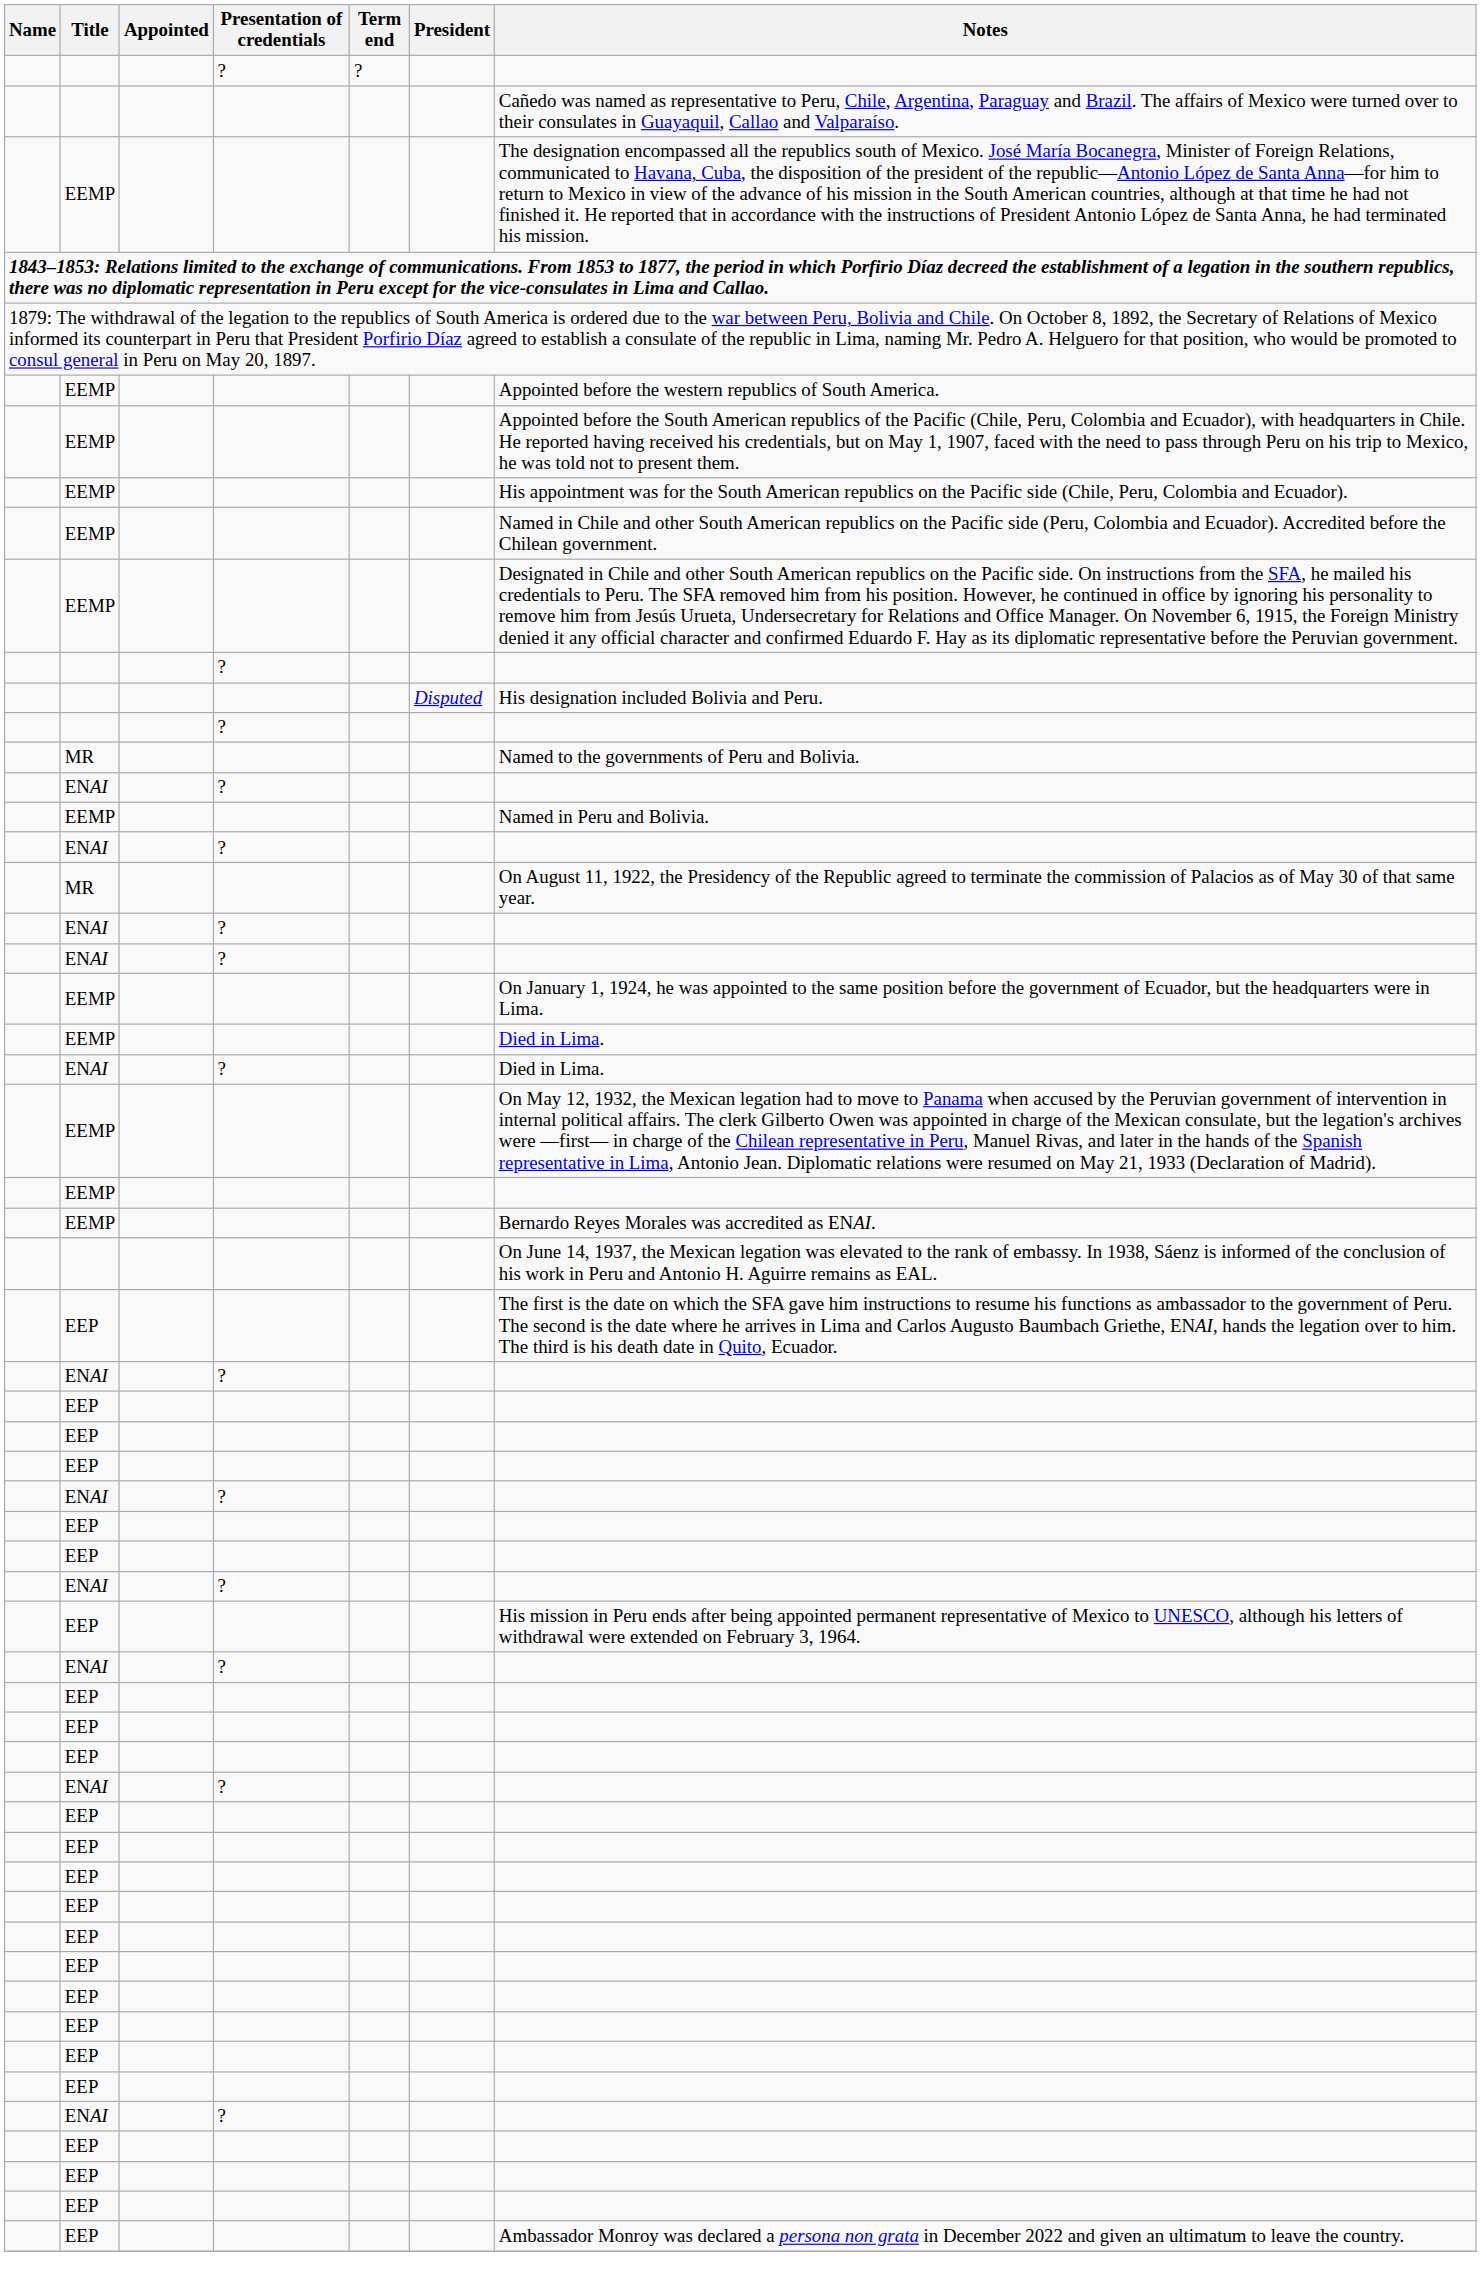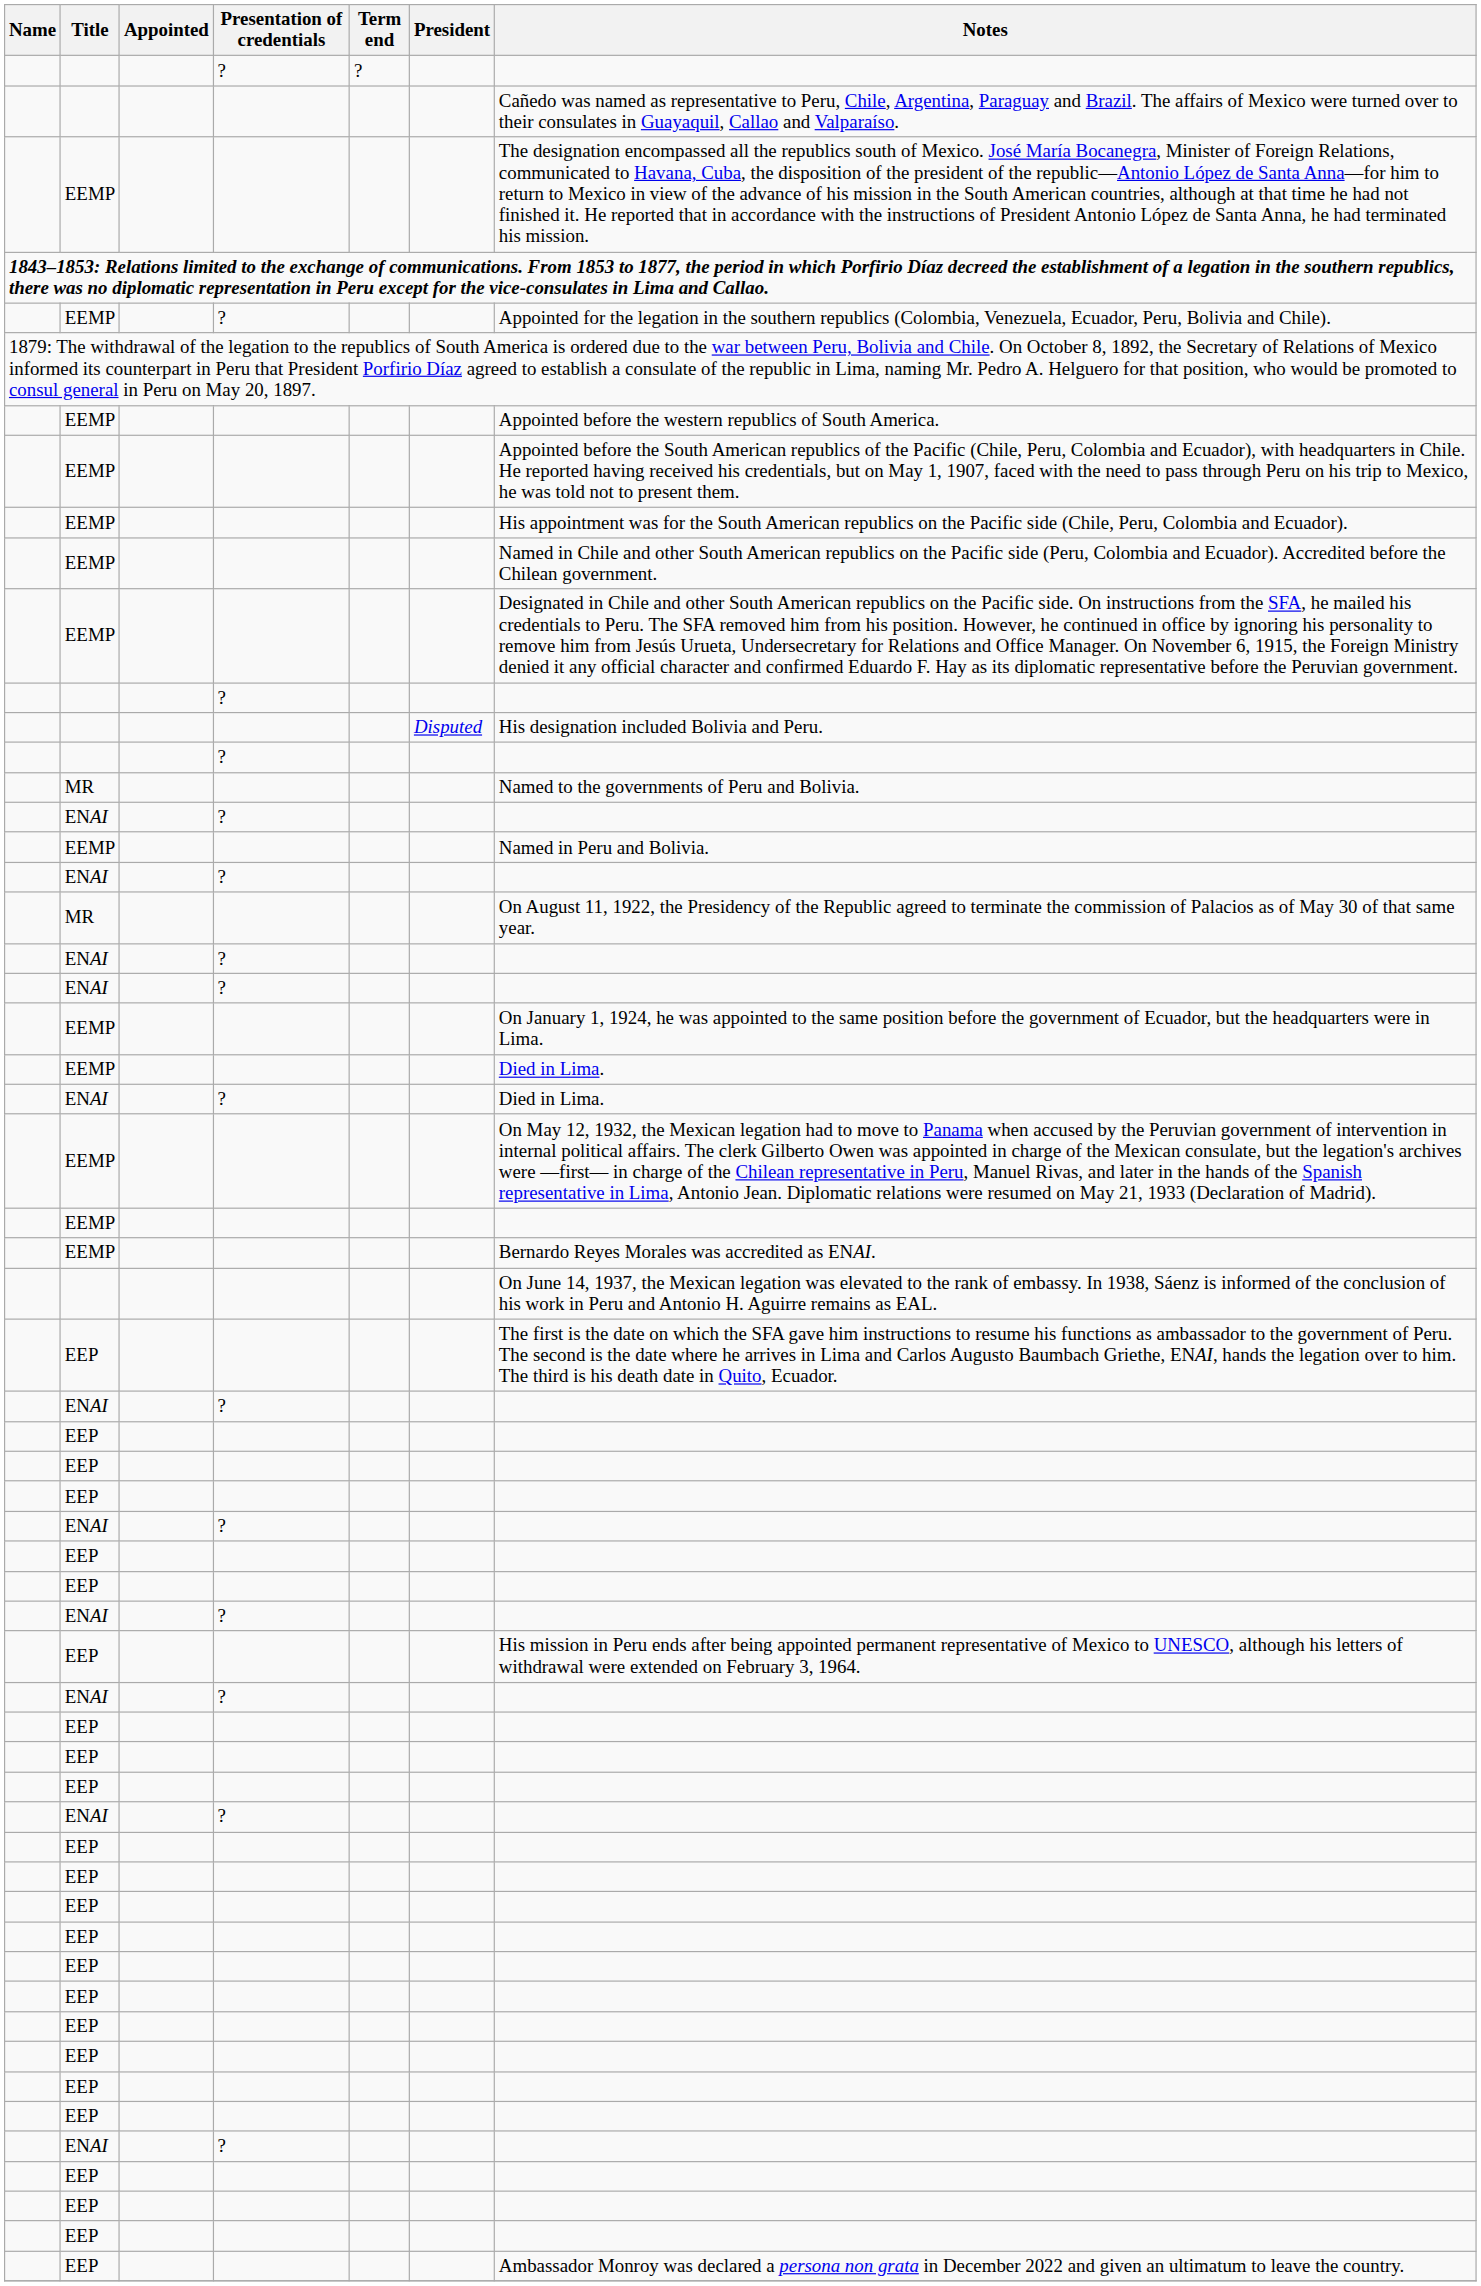 <table class=wikitable>
 <tr>
 <th>Name</th>
 <th>Title</th>
 <th>Appointed</th>
 <th>Presentation of credentials</th>
 <th>Term end</th>
 <th>President</th>
 <th class="unsortable">Notes</th>
 </tr>
 <tr>
 <td></td>
 <td></td>
 <td></td>
 <td>?</td>
 <td>?</td>
 <td></td>
 <td></td>
 </tr>
 <tr>
 <td></td>
 <td></td>
 <td></td>
 <td></td>
 <td></td>
 <td></td>
 <td>Cañedo was named as representative to Peru, <a href='#'>Chile</a>, <a href='#'>Argentina</a>, <a href='#'>Paraguay</a> and <a href='#'>Brazil</a>. The affairs of Mexico were turned over to their consulates in <a href='#'>Guayaquil</a>, <a href='#'>Callao</a> and <a href='#'>Valparaíso</a>.</td>
 </tr>
 <tr>
 <td></td>
 <td>EEMP</td>
 <td></td>
 <td></td>
 <td></td>
 <td></td>
 <td>The designation encompassed all the republics south of Mexico. <a href='#'>José María Bocanegra</a>, Minister of Foreign Relations, communicated to <a href='#'>Havana, Cuba</a>, the disposition of the president of the republic—<a href='#'>Antonio López de Santa Anna</a>—for him to return to Mexico in view of the advance of his mission in the South American countries, although at that time he had not finished it. He reported that in accordance with the instructions of President Antonio López de Santa Anna, he had terminated his mission.</td>
 </tr>
 <tr>
 <td colspan=7><div><strong><em>1843–1853:<strong> Relations limited to the  exchange of communications. From 1853 to 1877, the period in which Porfirio Díaz decreed the establishment of a legation in the southern republics, there was no diplomatic representation in Peru except for the vice-consulates in Lima and Callao.<em></div></td>
+</tr>
+<tr>
+<td></td>
+<td>EEMP</td>
+<td></td>
+<td>?</td>
+<td></td>
+<td></td>
+<td>Appointed for the legation in the southern republics (Colombia, Venezuela, Ecuador, Peru, Bolivia and Chile).</td>
 </tr>
 <tr>
 <td colspan=7><div></em></strong>1879:</strong> The withdrawal of the legation to the republics of South America is ordered due to the <a href='#'>war between Peru, Bolivia and Chile</a>. On October 8, 1892, the Secretary of Relations of Mexico informed its counterpart in Peru that President <a href='#'>Porfirio Díaz</a> agreed to establish a consulate of the republic in Lima, naming Mr. Pedro A. Helguero for that position, who would be promoted to <a href='#'>consul general</a> in Peru on May 20, 1897.</em></div></td>
 </tr>
 <tr>
 <td></td>
 <td>EEMP</td>
 <td></td>
 <td></td>
 <td></td>
 <td></td>
 <td>Appointed before the western republics of South America.</td>
 </tr>
 <tr>
 <td></td>
 <td>EEMP</td>
 <td></td>
 <td></td>
 <td></td>
 <td></td>
 <td>Appointed before the South American republics of the Pacific (Chile, Peru, Colombia and Ecuador), with headquarters in Chile. He reported having received his credentials, but on May 1, 1907, faced with the need to pass through Peru on his trip to Mexico, he was told not to present them.</td>
 </tr>
 <tr>
 <td></td>
 <td>EEMP</td>
 <td></td>
 <td></td>
 <td></td>
 <td></td>
 <td>His appointment was for the South American republics on the Pacific side (Chile, Peru, Colombia and Ecuador).</td>
 </tr>
 <tr>
 <td></td>
 <td>EEMP</td>
 <td></td>
 <td></td>
 <td></td>
 <td></td>
 <td>Named in Chile and other South American republics on the Pacific side (Peru, Colombia and Ecuador). Accredited before the Chilean government.</td>
 </tr>
 <tr>
 <td></td>
 <td>EEMP</td>
 <td></td>
 <td></td>
 <td></td>
 <td></td>
 <td>Designated in Chile and other South American republics on the Pacific side. On instructions from the <a href='#'>SFA</a>, he mailed his credentials to Peru. The SFA removed him from his position. However, he continued in office by ignoring his personality to remove him from Jesús Urueta, Undersecretary for Relations and Office Manager. On November 6, 1915, the Foreign Ministry denied it any official character and confirmed Eduardo F. Hay as its diplomatic representative before the Peruvian government.</td>
 </tr>
 <tr>
 <td></td>
 <td></td>
 <td></td>
 <td>?</td>
 <td></td>
 <td></td>
 <td></td>
 </tr>
 <tr>
 <td></td>
 <td></td>
 <td></td>
 <td></td>
 <td></td>
 <td><em><a href='#'>Disputed</a></em></td>
 <td>His designation included Bolivia and Peru.</td>
 </tr>
 <tr>
 <td></td>
 <td></td>
 <td></td>
 <td>?</td>
 <td></td>
 <td></td>
 <td></td>
 </tr>
 <tr>
 <td></td>
 <td>MR</td>
 <td></td>
 <td></td>
 <td></td>
 <td></td>
 <td>Named to the governments of Peru and Bolivia.</td>
 </tr>
 <tr>
 <td></td>
 <td>EN<em>AI</em></td>
 <td></td>
 <td>?</td>
 <td></td>
 <td></td>
 <td></td>
 </tr>
 <tr>
 <td></td>
 <td>EEMP</td>
 <td></td>
 <td></td>
 <td></td>
 <td></td>
 <td>Named in Peru and Bolivia.</td>
 </tr>
 <tr>
 <td></td>
 <td>EN<em>AI</em></td>
 <td></td>
 <td>?</td>
 <td></td>
 <td></td>
 <td></td>
 </tr>
 <tr>
 <td></td>
 <td>MR</td>
 <td></td>
 <td></td>
 <td></td>
 <td></td>
 <td>On August 11, 1922, the Presidency of the Republic agreed to terminate the commission of Palacios as of May 30 of that same year.</td>
 </tr>
 <tr>
 <td></td>
 <td>EN<em>AI</em></td>
 <td></td>
 <td>?</td>
 <td></td>
 <td></td>
 <td></td>
 </tr>
 <tr>
 <td></td>
 <td>EN<em>AI</em></td>
 <td></td>
 <td>?</td>
 <td></td>
 <td></td>
 <td></td>
 </tr>
 <tr>
 <td></td>
 <td>EEMP</td>
 <td></td>
 <td></td>
 <td></td>
 <td></td>
 <td>On January 1, 1924, he was appointed to the same position before the government of Ecuador, but the headquarters were in Lima.</td>
 </tr>
 <tr>
 <td></td>
 <td>EEMP</td>
 <td></td>
 <td></td>
 <td></td>
 <td></td>
 <td><a href='#'>Died in Lima</a>.</td>
 </tr>
 <tr>
 <td></td>
 <td>EN<em>AI</em></td>
 <td></td>
 <td>?</td>
 <td></td>
 <td></td>
 <td>Died in Lima.</td>
 </tr>
 <tr>
 <td></td>
 <td>EEMP</td>
 <td></td>
 <td></td>
 <td></td>
 <td></td>
 <td>On May 12, 1932, the Mexican legation had to move to <a href='#'>Panama</a> when accused by the Peruvian government of intervention in internal political affairs. The clerk Gilberto Owen was appointed in charge of the Mexican consulate, but the legation's archives were —first— in charge of the <a href='#'>Chilean representative in Peru</a>, Manuel Rivas, and later in the hands of the <a href='#'>Spanish representative in Lima</a>, Antonio Jean. Diplomatic relations were resumed on May 21, 1933 (Declaration of Madrid).</td>
 </tr>
 <tr>
 <td></td>
 <td>EEMP</td>
 <td></td>
 <td></td>
 <td></td>
 <td></td>
 <td></td>
 </tr>
 <tr>
 <td></td>
 <td>EEMP</td>
 <td></td>
 <td></td>
 <td></td>
 <td></td>
 <td>Bernardo Reyes Morales was accredited as EN<em>AI</em>.</td>
 </tr>
 <tr>
 <td></td>
 <td></td>
 <td></td>
 <td></td>
 <td></td>
 <td></td>
 <td>On June 14, 1937, the Mexican legation was elevated to the rank of embassy. In 1938, Sáenz is informed of the conclusion of his work in Peru and Antonio H. Aguirre remains as EAL.</td>
 </tr>
 <tr>
 <td></td>
 <td>EEP</td>
 <td></td>
 <td></td>
 <td></td>
 <td></td>
 <td>The first is the date on which the SFA gave him instructions to resume his functions as ambassador to the government of Peru. The second is the date where he arrives in Lima and Carlos Augusto Baumbach Griethe, EN<em>AI</em>, hands the legation over to him. The third is his death date in <a href='#'>Quito</a>, Ecuador.</td>
 </tr>
 <tr>
 <td></td>
 <td>EN<em>AI</em></td>
 <td></td>
 <td>?</td>
 <td></td>
 <td></td>
 <td></td>
 </tr>
 <tr>
 <td></td>
 <td>EEP</td>
 <td></td>
 <td></td>
 <td></td>
 <td></td>
 <td></td>
 </tr>
 <tr>
 <td></td>
 <td>EEP</td>
 <td></td>
 <td></td>
 <td></td>
 <td></td>
 <td></td>
 </tr>
 <tr>
 <td></td>
 <td>EEP</td>
 <td></td>
 <td></td>
 <td></td>
 <td></td>
 <td></td>
 </tr>
 <tr>
 <td></td>
 <td>EN<em>AI</em></td>
 <td></td>
 <td>?</td>
 <td></td>
 <td></td>
 <td></td>
 </tr>
 <tr>
 <td></td>
 <td>EEP</td>
 <td></td>
 <td></td>
 <td></td>
 <td></td>
 <td></td>
 </tr>
 <tr>
 <td></td>
 <td>EEP</td>
 <td></td>
 <td></td>
 <td></td>
 <td></td>
 <td></td>
 </tr>
 <tr>
 <td></td>
 <td>EN<em>AI</em></td>
 <td></td>
 <td>?</td>
 <td></td>
 <td></td>
 <td></td>
 </tr>
 <tr>
 <td></td>
 <td>EEP</td>
 <td></td>
 <td></td>
 <td></td>
 <td></td>
 <td>His mission in Peru ends after being appointed permanent representative of Mexico to <a href='#'>UNESCO</a>, although his letters of withdrawal were extended on February 3, 1964.</td>
 </tr>
 <tr>
 <td></td>
 <td>EN<em>AI</em></td>
 <td></td>
 <td>?</td>
 <td></td>
 <td></td>
 <td></td>
 </tr>
 <tr>
 <td></td>
 <td>EEP</td>
 <td></td>
 <td></td>
 <td></td>
 <td></td>
 <td></td>
 </tr>
 <tr>
 <td></td>
 <td>EEP</td>
 <td></td>
 <td></td>
 <td></td>
 <td></td>
 <td></td>
 </tr>
 <tr>
 <td></td>
 <td>EEP</td>
 <td></td>
 <td></td>
 <td></td>
 <td></td>
 <td></td>
 </tr>
 <tr>
 <td></td>
 <td>EN<em>AI</em></td>
 <td></td>
 <td>?</td>
 <td></td>
 <td></td>
 <td></td>
 </tr>
 <tr>
 <td></td>
 <td>EEP</td>
 <td></td>
 <td></td>
 <td></td>
 <td></td>
 <td></td>
 </tr>
 <tr>
 <td></td>
 <td>EEP</td>
 <td></td>
 <td></td>
 <td></td>
 <td></td>
 <td></td>
 </tr>
 <tr>
 <td></td>
 <td>EEP</td>
 <td></td>
 <td></td>
 <td></td>
 <td></td>
 <td></td>
 </tr>
 <tr>
 <td></td>
 <td>EEP</td>
 <td></td>
 <td></td>
 <td></td>
 <td></td>
 <td></td>
 </tr>
 <tr>
 <td></td>
 <td>EEP</td>
 <td></td>
 <td></td>
 <td></td>
 <td></td>
 <td></td>
 </tr>
 <tr>
 <td></td>
 <td>EEP</td>
 <td></td>
 <td></td>
 <td></td>
 <td></td>
 <td></td>
 </tr>
 <tr>
 <td></td>
 <td>EEP</td>
 <td></td>
 <td></td>
 <td></td>
 <td></td>
 <td></td>
 </tr>
 <tr>
 <td></td>
 <td>EEP</td>
 <td></td>
 <td></td>
 <td></td>
 <td></td>
 <td></td>
 </tr>
 <tr>
 <td></td>
 <td>EEP</td>
 <td></td>
 <td></td>
 <td></td>
 <td></td>
 <td></td>
 </tr>
 <tr>
 <td></td>
 <td>EEP</td>
 <td></td>
 <td></td>
 <td></td>
 <td></td>
 <td></td>
 </tr>
 <tr>
 <td></td>
 <td>EN<em>AI</em></td>
 <td></td>
 <td>?</td>
 <td></td>
 <td></td>
 <td></td>
 </tr>
 <tr>
 <td></td>
 <td>EEP</td>
 <td></td>
 <td></td>
 <td></td>
 <td></td>
 <td></td>
 </tr>
 <tr>
 <td></td>
 <td>EEP</td>
 <td></td>
 <td></td>
 <td></td>
 <td></td>
 <td></td>
 </tr>
 <tr>
 <td></td>
 <td>EEP</td>
 <td></td>
 <td></td>
 <td></td>
 <td></td>
 <td></td>
 </tr>
 <tr>
 <td></td>
 <td>EEP</td>
 <td></td>
 <td></td>
 <td></td>
 <td></td>
 <td>Ambassador Monroy was declared a <em><a href='#'>persona non grata</a></em> in December 2022 and given an ultimatum to leave the country.</td>
 </tr>
 <tr>
 </tr>
 </table>
